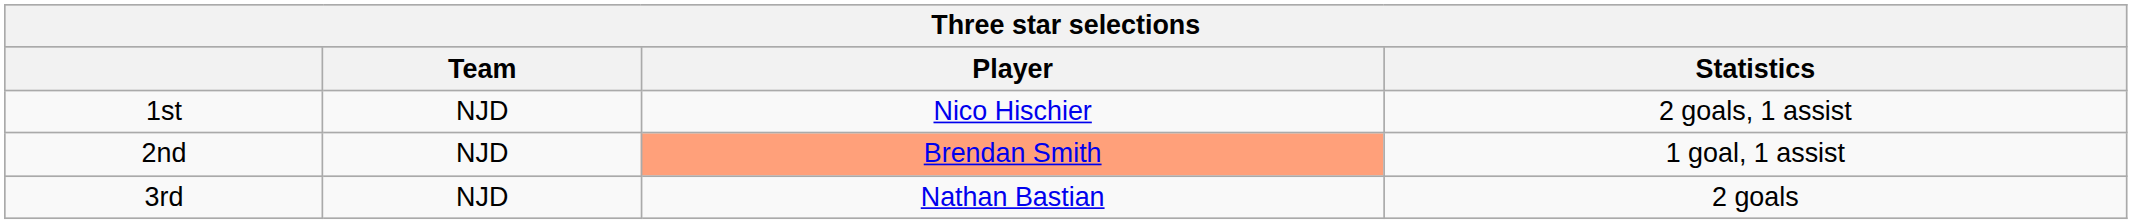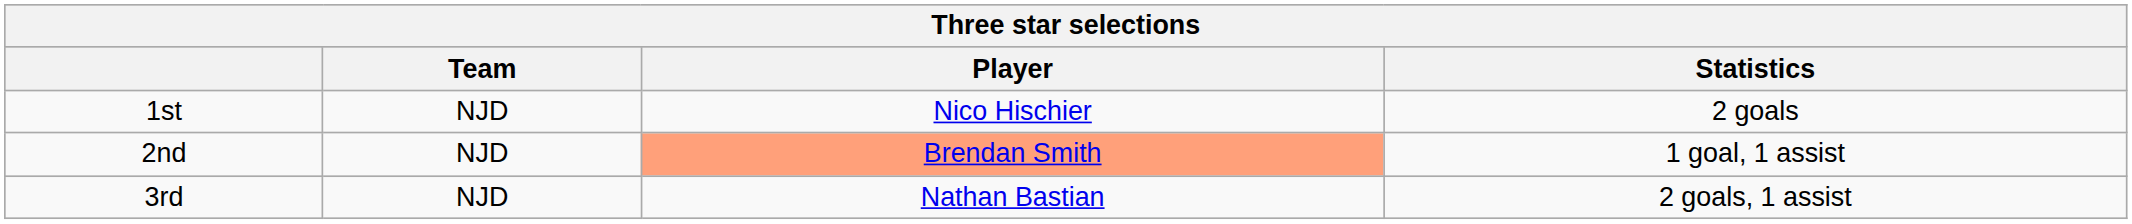 <table class="wikitable" style="width:100%;text-align: center;">
 <tr>
 <th colspan=4>Three star selections</th>
 </tr>
 <tr>
 <th style="width:15%;"></th>
 <th style="width:15%;">Team</th>
 <th style="width:35%;">Player</th>
 <th style="width:35%;">Statistics</th>
 </tr>
 <tr>
 <td>1st</td>
 <td>NJD</td>
 <td><a href='#'>Nico Hischier</a></td>
-<td>2 goals, 1 assist</td>
+<td>2 goals</td>
 </tr>
 <tr>
 <td>2nd</td>
 <td>NJD</td>
 <td style="background: lightsalmon;"><a href='#'>Brendan Smith</a></td>
 <td>1 goal, 1 assist</td>
 </tr>
 <tr>
 <td>3rd</td>
 <td>NJD</td>
 <td><a href='#'>Nathan Bastian</a></td>
-<td>2 goals</td>
+<td>2 goals, 1 assist</td>
 </tr>
 </table>
